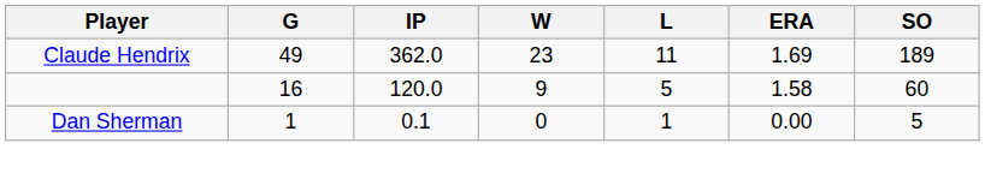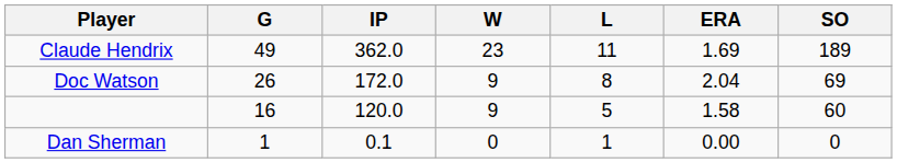 <table class="wikitable sortable">
 <tr>
 <th bgcolor="#DDDDFF" width="16%">Player</th>
 <th bgcolor="#DDDDFF" width="9%">G</th>
 <th bgcolor="#DDDDFF" width="9%">IP</th>
 <th bgcolor="#DDDDFF" width="9%">W</th>
 <th bgcolor="#DDDDFF" width="9%">L</th>
 <th bgcolor="#DDDDFF" width="9%">ERA</th>
 <th bgcolor="#DDDDFF" width="9%">SO</th>
 </tr>
 <tr align="center">
 <td><a href='#'>Claude Hendrix</a></td>
 <td>49</td>
 <td>362.0</td>
 <td>23</td>
 <td>11</td>
 <td>1.69</td>
 <td>189</td>
 </tr>
 <tr align="center">
+<td><a href='#'>Doc Watson</a></td>
+<td>26</td>
+<td>172.0</td>
+<td>9</td>
+<td>8</td>
+<td>2.04</td>
+<td>69</td>
+</tr>
+<tr align="center">
 <td></td>
 <td>16</td>
 <td>120.0</td>
 <td>9</td>
 <td>5</td>
 <td>1.58</td>
 <td>60</td>
 </tr>
 <tr align="center">
 <td><a href='#'>Dan Sherman</a></td>
 <td>1</td>
 <td>0.1</td>
 <td>0</td>
 <td>1</td>
 <td>0.00</td>
-<td>5</td>
+<td>0</td>
 </tr>
 </table>
